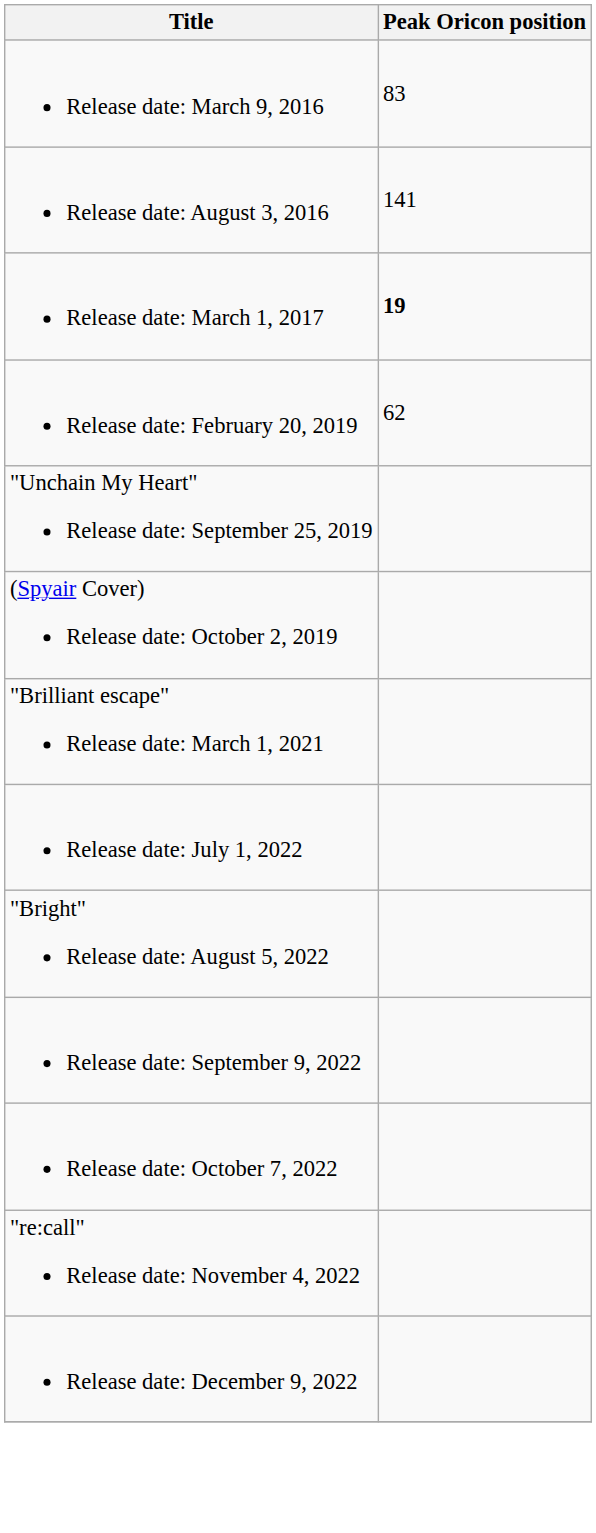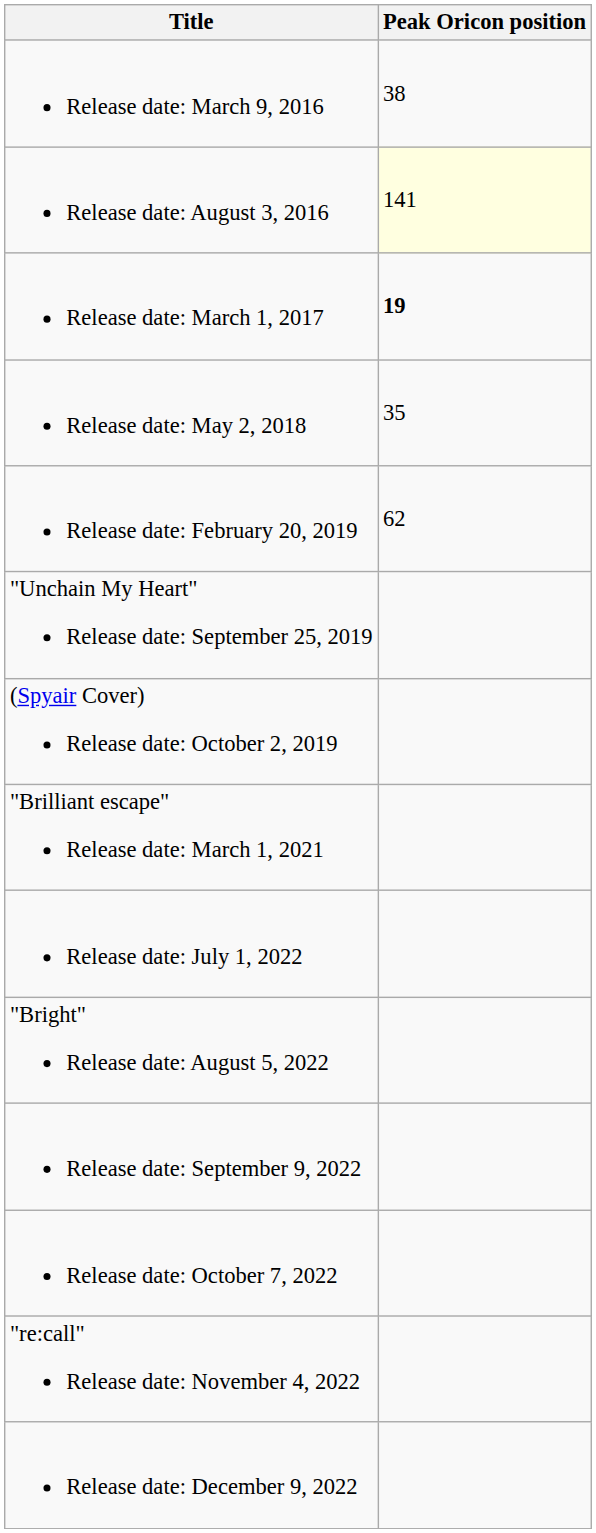 <table class="wikitable">
 <tr>
 <th>Title</th>
 <th>Peak Oricon position</th>
 </tr>
 <tr>
 <td><br><ul><li>Release date: March 9, 2016</li></ul></td>
-<td>83</td>
+<td>38</td>
 </tr>
 <tr>
 <td><br><ul><li>Release date: August 3, 2016</li></ul></td>
-<td>141</td>
+<td style="background: lightyellow;">141</td>
 </tr>
 <tr>
 <td><br><ul><li>Release date: March 1, 2017</li></ul></td>
 <td><strong>19</strong></td>
+</tr>
+<tr>
+<td><br><ul><li>Release date: May 2, 2018</li></ul></td>
+<td>35</td>
 </tr>
 <tr>
 <td><br><ul><li>Release date: February 20, 2019</li></ul></td>
 <td>62</td>
 </tr>
 <tr>
 <td>"Unchain My Heart"<br><ul><li>Release date: September 25, 2019</li></ul></td>
 <td></td>
 </tr>
 <tr>
 <td> (<a href='#'>Spyair</a> Cover)<br><ul><li>Release date: October 2, 2019</li></ul></td>
 <td></td>
 </tr>
 <tr>
 <td>"Brilliant escape"<br><ul><li>Release date: March 1, 2021</li></ul></td>
 <td></td>
 </tr>
 <tr>
 <td><br><ul><li>Release date: July 1, 2022</li></ul></td>
 <td></td>
 </tr>
 <tr>
 <td>"Bright"<br><ul><li>Release date: August 5, 2022</li></ul></td>
 <td></td>
 </tr>
 <tr>
 <td><br><ul><li>Release date: September 9, 2022</li></ul></td>
 <td></td>
 </tr>
 <tr>
 <td><br><ul><li>Release date: October 7, 2022</li></ul></td>
 <td></td>
 </tr>
 <tr>
 <td>"re:call"<br><ul><li>Release date: November 4, 2022</li></ul></td>
 <td></td>
 </tr>
 <tr>
 <td><br><ul><li>Release date: December 9, 2022</li></ul></td>
 <td></td>
 </tr>
 <tr>
 </tr>
 </table>
